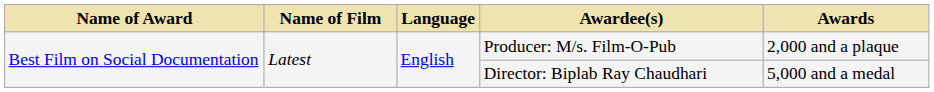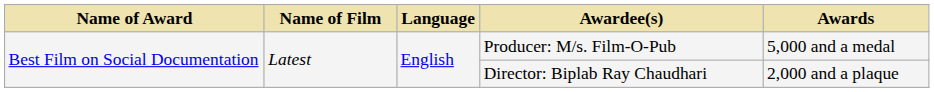 <table class="wikitable" style="width:96%;">
 <tr>
 <th style="background-color:#EFE4B0;width:27.5%;">Name of Award</th>
 <th style="background-color:#EFE4B0;width:14%;">Name of Film</th>
 <th style="background-color:#EFE4B0;width:7%;">Language</th>
 <th style="background-color:#EFE4B0;width:30%;">Awardee(s)</th>
 <th style="background-color:#EFE4B0;width:17.5%;">Awards</th>
 </tr>
 <tr style="background-color:#F4F4F4">
 <td rowspan="2"><a href='#'>Best Film on Social Documentation</a></td>
 <td rowspan="2"><em>Latest</em></td>
 <td rowspan="2"><a href='#'>English</a></td>
 <td>Producer: M/s. Film-O-Pub</td>
-<td>2,000 and a plaque</td>
+<td>5,000 and a medal</td>
 </tr>
 <tr style="background-color:#F4F4F4">
 <td>Director: Biplab Ray Chaudhari</td>
-<td>5,000 and a medal</td>
+<td>2,000 and a plaque</td>
 </tr>
 </table>
